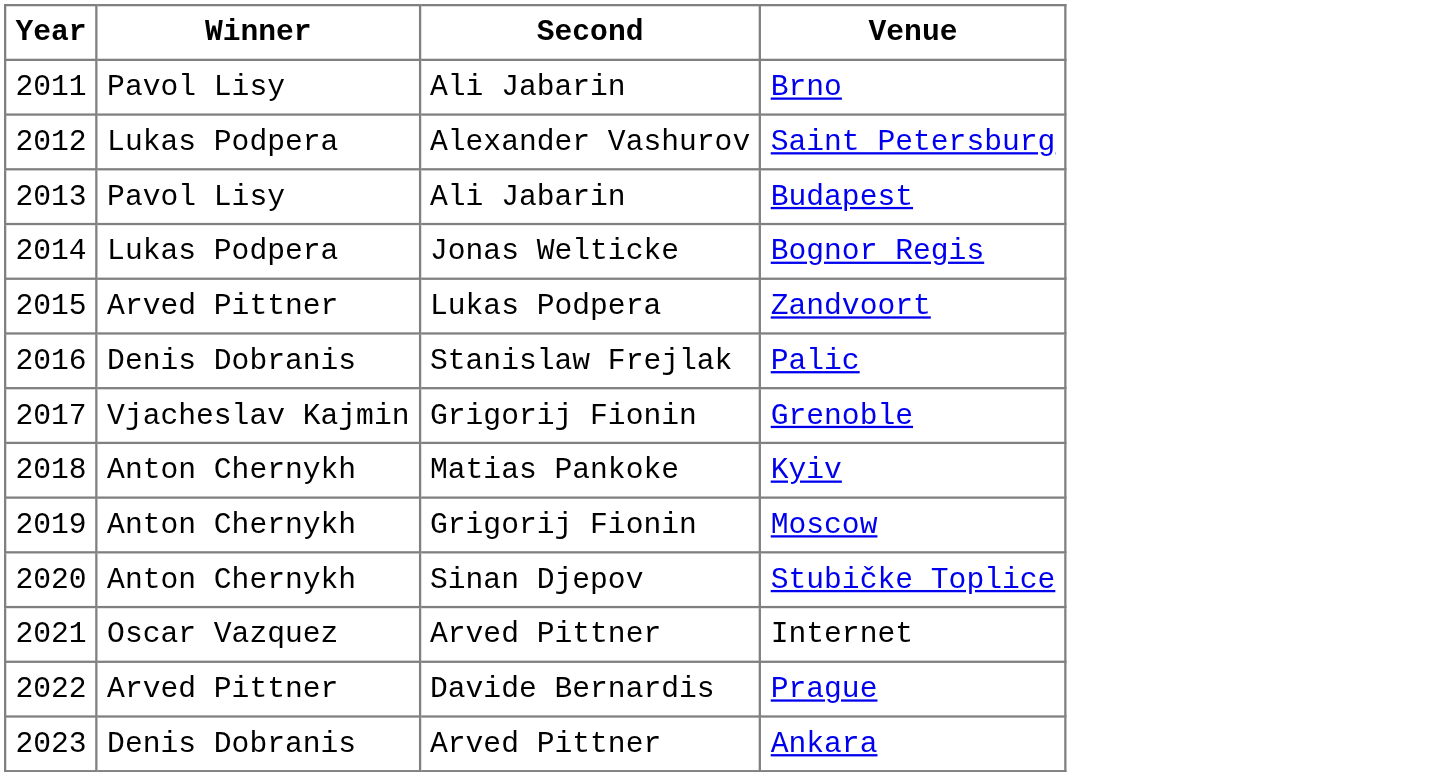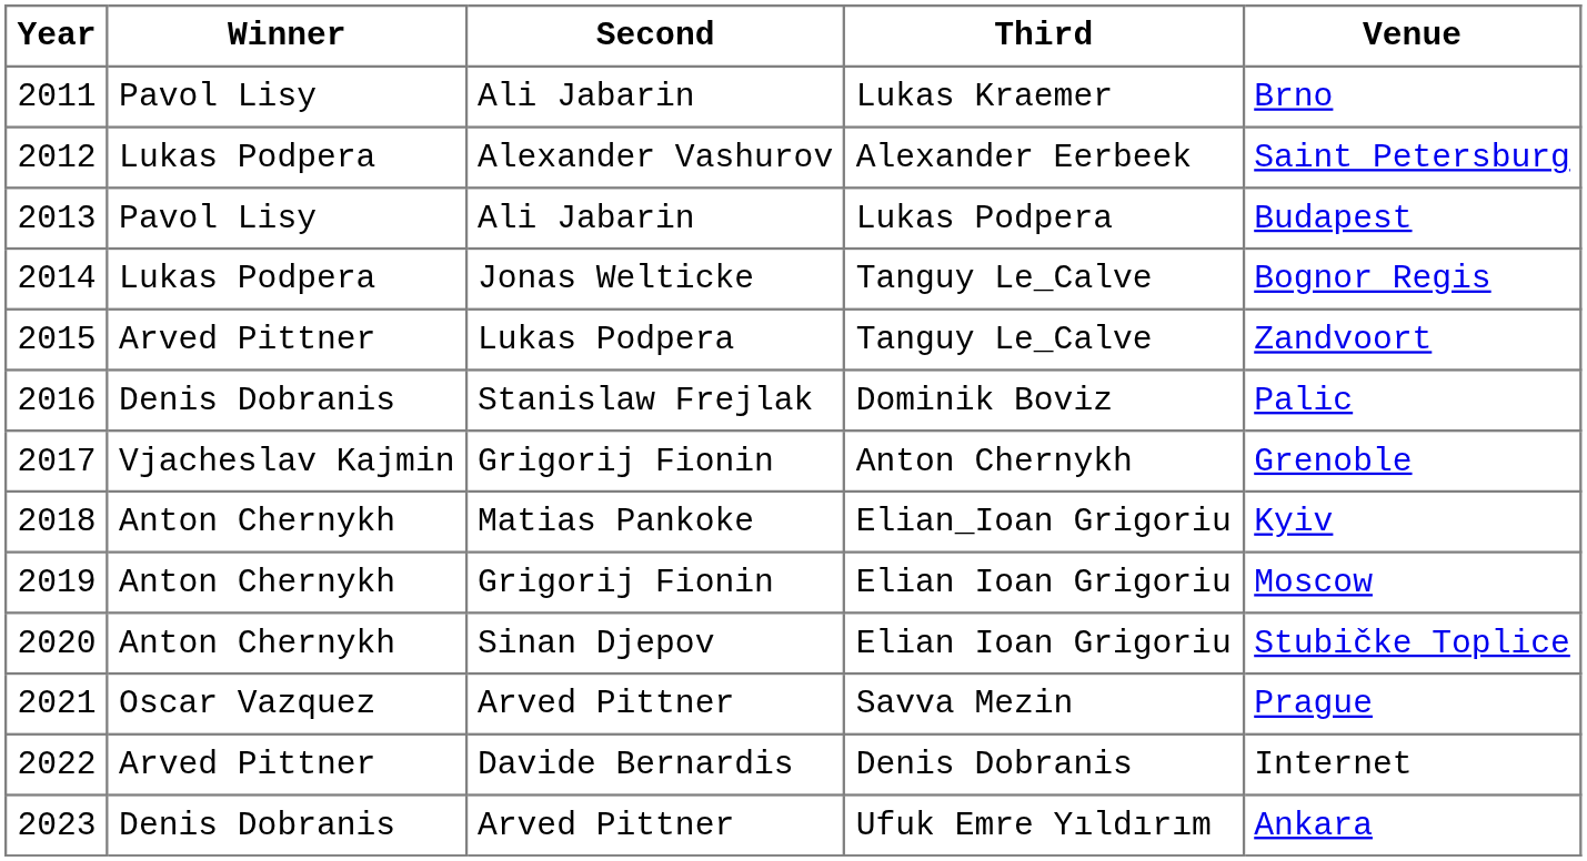 <table class="toccolours" border="1" cellpadding="4" cellspacing="0" style="border-collapse: collapse; margin:0;">
 <tr>
 <th>Year</th>
 <th>Winner</th>
 <th>Second</th>
+<th>Third</th>
 <th>Venue</th>
 </tr>
 <tr valign="top">
 <td>2011</td>
 <td> Pavol Lisy</td>
 <td> Ali Jabarin</td>
+<td> Lukas Kraemer</td>
 <td> <a href='#'>Brno</a></td>
 </tr>
 <tr valign="top">
 <td>2012</td>
 <td> Lukas Podpera</td>
 <td> Alexander Vashurov</td>
+<td> Alexander Eerbeek</td>
 <td> <a href='#'>Saint Petersburg</a></td>
 </tr>
 <tr valign="top">
 <td>2013</td>
 <td> Pavol Lisy</td>
 <td> Ali Jabarin</td>
+<td> Lukas Podpera</td>
 <td> <a href='#'>Budapest</a></td>
 </tr>
 <tr valign="top">
 <td>2014</td>
 <td> Lukas Podpera</td>
 <td> Jonas Welticke</td>
+<td> Tanguy Le_Calve</td>
 <td> <a href='#'>Bognor Regis</a></td>
 </tr>
 <tr valign="top">
 <td>2015</td>
 <td> Arved Pittner</td>
 <td> Lukas Podpera</td>
+<td> Tanguy Le_Calve</td>
 <td> <a href='#'>Zandvoort</a></td>
 </tr>
 <tr valign="top">
 <td>2016</td>
 <td> Denis Dobranis</td>
 <td> Stanislaw Frejlak</td>
+<td> Dominik Boviz</td>
 <td> <a href='#'>Palic</a></td>
 </tr>
 <tr valign="top">
 <td>2017</td>
 <td> Vjacheslav Kajmin</td>
 <td> Grigorij Fionin</td>
+<td> Anton Chernykh</td>
 <td> <a href='#'>Grenoble</a></td>
 </tr>
 <tr valign="top">
 <td>2018</td>
 <td> Anton Chernykh</td>
 <td> Matias Pankoke</td>
+<td> Elian_Ioan Grigoriu</td>
 <td> <a href='#'>Kyiv</a></td>
 </tr>
 <tr valign="top">
 <td>2019</td>
 <td> Anton Chernykh</td>
 <td> Grigorij Fionin</td>
+<td> Elian Ioan Grigoriu</td>
 <td> <a href='#'>Moscow</a></td>
 </tr>
 <tr valign="top">
 <td>2020</td>
 <td> Anton Chernykh</td>
 <td> Sinan Djepov</td>
+<td> Elian Ioan Grigoriu</td>
 <td> <a href='#'>Stubičke Toplice</a></td>
 </tr>
 <tr valign="top">
 <td>2021</td>
 <td> Oscar Vazquez</td>
 <td> Arved Pittner</td>
-<td>Internet</td>
+<td> Savva Mezin</td>
+<td> <a href='#'>Prague</a></td>
 </tr>
 <tr valign="top">
 <td>2022</td>
 <td> Arved Pittner</td>
 <td> Davide Bernardis</td>
-<td> <a href='#'>Prague</a></td>
+<td> Denis Dobranis</td>
+<td>Internet</td>
 </tr>
 <tr valign="top">
 <td>2023</td>
 <td> Denis Dobranis</td>
 <td> Arved Pittner</td>
+<td> Ufuk Emre Yıldırım</td>
 <td> <a href='#'>Ankara</a></td>
 </tr>
 </table>
